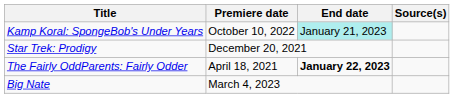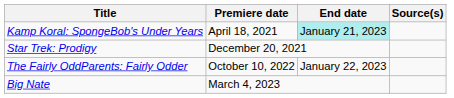 <table class="wikitable sortable">
 <tr>
 <th>Title</th>
 <th>Premiere date</th>
 <th>End date</th>
 <th>Source(s)</th>
 </tr>
 <tr>
 <td><em><a href='#'>Kamp Koral: SpongeBob's Under Years</a></em></td>
-<td>October 10, 2022</td>
+<td>April 18, 2021</td>
 <td style="background: paleturquoise;">January 21, 2023</td>
 <td></td>
 </tr>
 <tr>
 <td><em><a href='#'>Star Trek: Prodigy</a></em></td>
 <td colspan=2>December 20, 2021</td>
 <td></td>
 </tr>
 <tr>
 <td><em><a href='#'>The Fairly OddParents: Fairly Odder</a></em></td>
-<td>April 18, 2021</td>
-<td><strong>January 22, 2023</strong></td>
+<td>October 10, 2022</td>
+<td>January 22, 2023</td>
 <td></td>
 </tr>
 <tr>
 <td><em><a href='#'>Big Nate</a></em></td>
 <td colspan=2>March 4, 2023</td>
 <td></td>
 </tr>
 </table>
